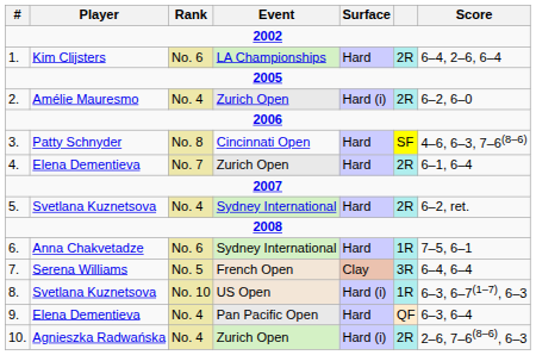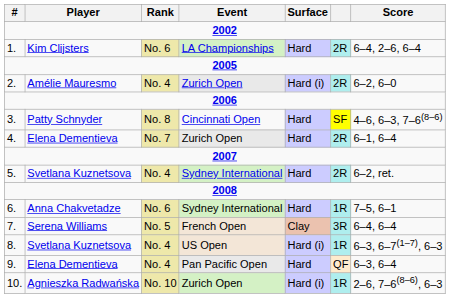 <table class="wikitable sortable">
 <tr>
 <th>#</th>
 <th>Player</th>
 <th>Rank</th>
 <th>Event</th>
 <th>Surface</th>
 <th></th>
 <th class=unsortable>Score</th>
 </tr>
 <tr>
 <td colspan=7 style=text-align:center><strong><a href='#'>2002</a></strong></td>
 </tr>
 <tr>
 <td>1.</td>
 <td> <a href='#'>Kim Clijsters</a></td>
 <td style="background:#eee8aa">No. 6</td>
 <td style="background:#d4f1c5"><a href='#'>LA Championships</a></td>
 <td style="background:#ccccff">Hard</td>
 <td style="background:#afeeee">2R</td>
 <td>6–4, 2–6, 6–4</td>
 </tr>
 <tr>
 <td colspan=7 style=text-align:center><strong><a href='#'>2005</a></strong></td>
 </tr>
 <tr>
 <td>2.</td>
 <td> <a href='#'>Amélie Mauresmo</a></td>
 <td style="background:#eee8aa">No. 4</td>
 <td style="background:#e9e9e9"><a href='#'>Zurich Open</a></td>
 <td style="background:#ccccff">Hard (i)</td>
 <td style="background:#afeeee">2R</td>
 <td>6–2, 6–0</td>
 </tr>
 <tr>
 <td colspan=7 style=text-align:center><strong><a href='#'>2006</a></strong></td>
 </tr>
 <tr>
 <td>3.</td>
 <td> <a href='#'>Patty Schnyder</a></td>
 <td style="background:#eee8aa">No. 8</td>
 <td><a href='#'>Cincinnati Open</a></td>
 <td style="background:#ccccff">Hard</td>
 <td style="background:yellow">SF</td>
 <td>4–6, 6–3, 7–6<sup>(8–6)</sup></td>
 </tr>
 <tr>
 <td>4.</td>
 <td> <a href='#'>Elena Dementieva</a></td>
 <td style="background:#eee8aa">No. 7</td>
 <td style="background:#e9e9e9">Zurich Open</td>
 <td style="background:#ccccff">Hard</td>
 <td style="background:#afeeee">2R</td>
 <td>6–1, 6–4</td>
 </tr>
 <tr>
 <td colspan=7 style=text-align:center><strong><a href='#'>2007</a></strong></td>
 </tr>
 <tr>
 <td>5.</td>
 <td> <a href='#'>Svetlana Kuznetsova</a></td>
 <td style="background:#eee8aa">No. 4</td>
 <td style="background:#d4f1c5"><a href='#'>Sydney International</a></td>
 <td style="background:#ccccff">Hard</td>
 <td style="background:#afeeee">2R</td>
 <td>6–2, ret.</td>
 </tr>
 <tr>
 <td colspan=7 style=text-align:center><strong><a href='#'>2008</a></strong></td>
 </tr>
 <tr>
 <td>6.</td>
 <td> <a href='#'>Anna Chakvetadze</a></td>
 <td style="background:#eee8aa">No. 6</td>
 <td style="background:#d4f1c5">Sydney International</td>
 <td style="background:#ccccff">Hard</td>
 <td style="background:#afeeee">1R</td>
 <td>7–5, 6–1</td>
 </tr>
 <tr>
 <td>7.</td>
 <td> <a href='#'>Serena Williams</a></td>
 <td style="background:#eee8aa">No. 5</td>
 <td style="background:#f3e6d7">French Open</td>
 <td style="background:#ebc2af">Clay</td>
 <td style="background:#afeeee">3R</td>
 <td>6–4, 6–4</td>
 </tr>
 <tr>
 <td>8.</td>
 <td> <a href='#'>Svetlana Kuznetsova</a></td>
-<td style="background:#eee8aa">No. 10</td>
+<td style="background:#eee8aa">No. 4</td>
 <td style="background:#f3e6d7">US Open</td>
 <td style="background:#ccccff">Hard (i)</td>
 <td style="background:#afeeee">1R</td>
 <td>6–3, 6–7<sup>(1–7)</sup>, 6–3</td>
 </tr>
 <tr>
 <td>9.</td>
 <td> <a href='#'>Elena Dementieva</a></td>
 <td style="background:#eee8aa">No. 4</td>
 <td style="background:#e9e9e9">Pan Pacific Open</td>
 <td style="background:#ccccff">Hard</td>
 <td style="background:#ffebcd">QF</td>
 <td>6–3, 6–4</td>
 </tr>
 <tr>
 <td>10.</td>
 <td> <a href='#'>Agnieszka Radwańska</a></td>
-<td style="background:#eee8aa">No. 4</td>
+<td style="background:#eee8aa">No. 10</td>
 <td style="background:#d4f1c5">Zurich Open</td>
 <td style="background:#ccccff">Hard (i)</td>
-<td style="background:#afeeee">2R</td>
+<td style="background:#afeeee">1R</td>
 <td>2–6, 7–6<sup>(8–6)</sup>, 6–3</td>
 </tr>
 </table>
